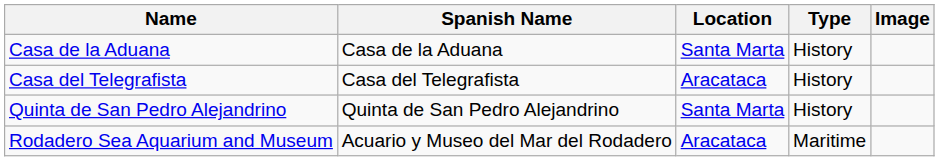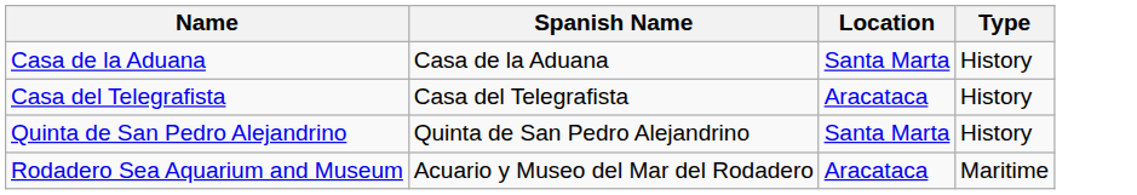 <table class="wikitable sortable">
 <tr>
 <th>Name</th>
 <th>Spanish Name</th>
 <th>Location</th>
 <th>Type</th>
-<th>Image</th>
 </tr>
 <tr>
 <td><a href='#'>Casa de la Aduana</a></td>
 <td>Casa de la Aduana</td>
 <td><a href='#'>Santa Marta</a></td>
 <td>History</td>
-<td></td>
 </tr>
 <tr>
 <td><a href='#'>Casa del Telegrafista</a></td>
 <td>Casa del Telegrafista</td>
 <td><a href='#'>Aracataca</a></td>
 <td>History</td>
-<td></td>
 </tr>
 <tr>
 <td><a href='#'>Quinta de San Pedro Alejandrino</a></td>
 <td>Quinta de San Pedro Alejandrino</td>
 <td><a href='#'>Santa Marta</a></td>
 <td>History</td>
-<td></td>
 </tr>
 <tr>
 <td><a href='#'>Rodadero Sea Aquarium and Museum</a></td>
 <td>Acuario y Museo del Mar del Rodadero</td>
 <td><a href='#'>Aracataca</a></td>
 <td>Maritime</td>
-<td></td>
 </tr>
 </table>
